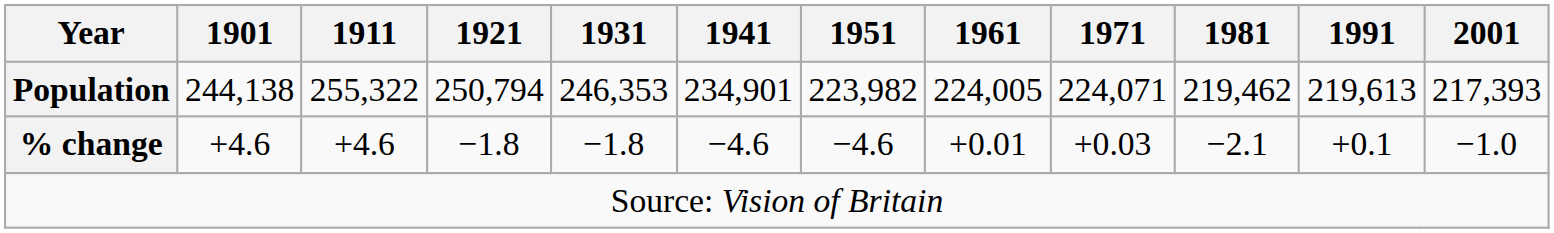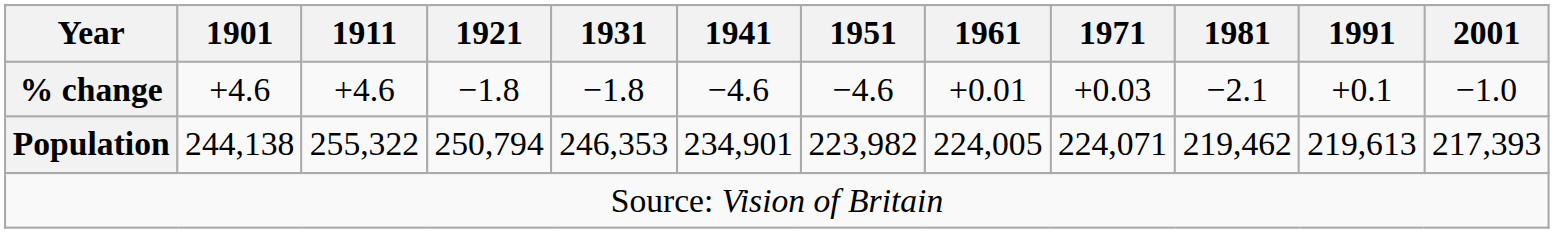 <table class="wikitable" style=" border:0; text-align:center; line-height:120%;">
 <tr>
 <th>Year</th>
 <th>1901</th>
 <th>1911</th>
 <th>1921</th>
 <th>1931</th>
 <th>1941</th>
 <th>1951</th>
 <th>1961</th>
 <th>1971</th>
 <th>1981</th>
 <th>1991</th>
 <th>2001</th>
+</tr>
+<tr>
+<th>% change</th>
+<td>+4.6</td>
+<td>+4.6</td>
+<td>−1.8</td>
+<td>−1.8</td>
+<td>−4.6</td>
+<td>−4.6</td>
+<td>+0.01</td>
+<td>+0.03</td>
+<td>−2.1</td>
+<td>+0.1</td>
+<td>−1.0</td>
 </tr>
 <tr style="text-align:center;">
 <th>Population</th>
 <td>244,138</td>
 <td>255,322</td>
 <td>250,794</td>
 <td>246,353</td>
 <td>234,901</td>
 <td>223,982</td>
 <td>224,005</td>
 <td>224,071</td>
 <td>219,462</td>
 <td>219,613</td>
 <td>217,393</td>
 </tr>
 <tr>
-<th>% change</th>
-<td>+4.6</td>
-<td>+4.6</td>
-<td>−1.8</td>
-<td>−1.8</td>
-<td>−4.6</td>
-<td>−4.6</td>
-<td>+0.01</td>
-<td>+0.03</td>
-<td>−2.1</td>
-<td>+0.1</td>
-<td>−1.0</td>
-</tr>
-<tr>
 <td colspan="12" style="text-align:center;">Source: <em>Vision of Britain</em></td>
 </tr>
 </table>
